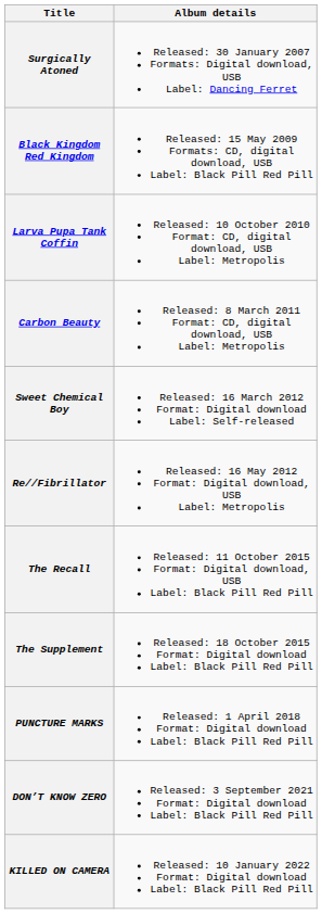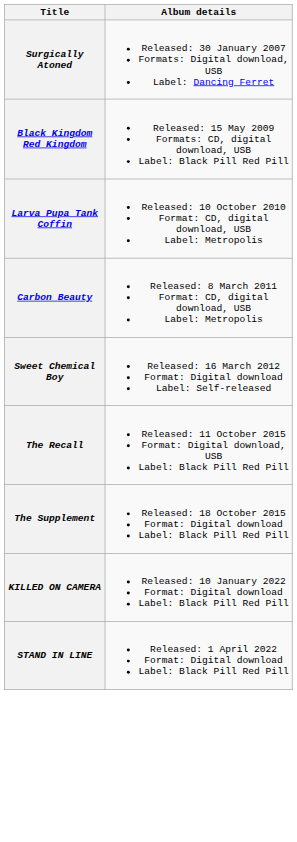 <table class="wikitable plainrowheaders" style="text-align:center;">
 <tr>
 <th scope="col" style="width:10em;">Title</th>
 <th scope="col" style="width:19em;">Album details</th>
 </tr>
 <tr>
 <th scope="row"><em>Surgically Atoned</em></th>
 <td><br><ul><li>Released: 30 January 2007</li><li>Formats: Digital download, USB</li><li>Label: <a href='#'>Dancing Ferret</a></li></ul></td>
 </tr>
 <tr>
 <th scope="row"><em><a href='#'>Black Kingdom Red Kingdom</a></em></th>
 <td><br><ul><li>Released: 15 May 2009</li><li>Formats: CD, digital download, USB</li><li>Label: Black Pill Red Pill </li></ul></td>
 </tr>
 <tr>
 <th scope="row"><em><a href='#'>Larva Pupa Tank Coffin</a></em></th>
 <td><br><ul><li>Released: 10 October 2010</li><li>Format: CD, digital download, USB</li><li>Label: Metropolis </li></ul></td>
 </tr>
 <tr>
 <th scope="row"><em><a href='#'>Carbon Beauty</a></em></th>
 <td><br><ul><li>Released: 8 March 2011</li><li>Format: CD, digital download, USB</li><li>Label: Metropolis </li></ul></td>
 </tr>
 <tr>
 <th scope="row"><em>Sweet Chemical Boy</em></th>
 <td><br><ul><li>Released: 16 March 2012</li><li>Format: Digital download</li><li>Label: Self-released</li></ul></td>
 </tr>
 <tr>
-<th scope="row"><em>Re//Fibrillator</em></th>
-<td><br><ul><li>Released: 16 May 2012</li><li>Format: Digital download, USB</li><li>Label: Metropolis </li></ul></td>
-</tr>
-<tr>
 <th scope="row"><em>The Recall</em></th>
 <td><br><ul><li>Released: 11 October 2015</li><li>Format: Digital download, USB</li><li>Label: Black Pill Red Pill </li></ul></td>
 </tr>
 <tr>
 <th scope="row"><em>The Supplement</em></th>
 <td><br><ul><li>Released: 18 October 2015</li><li>Format: Digital download</li><li>Label: Black Pill Red Pill </li></ul></td>
 </tr>
 <tr>
-<th scope="row"><em>PUNCTURE MARKS</em></th>
-<td><br><ul><li>Released: 1 April 2018</li><li>Format: Digital download</li><li>Label: Black Pill Red Pill</li></ul></td>
-</tr>
-<tr>
-<th scope="row"><em>DON’T KNOW ZERO</em></th>
-<td><br><ul><li>Released: 3 September 2021</li><li>Format: Digital download</li><li>Label: Black Pill Red Pill</li></ul></td>
-</tr>
-<tr>
 <th scope="row"><em>KILLED ON CAMERA</em></th>
 <td><br><ul><li>Released: 10 January 2022</li><li>Format: Digital download</li><li>Label: Black Pill Red Pill</li></ul></td>
 </tr>
+<tr>
+<th scope="row"><em>STAND IN LINE</em></th>
+<td><br><ul><li>Released: 1 April 2022</li><li>Format: Digital download</li><li>Label: Black Pill Red Pill</li></ul></td>
+</tr>
 </table>
